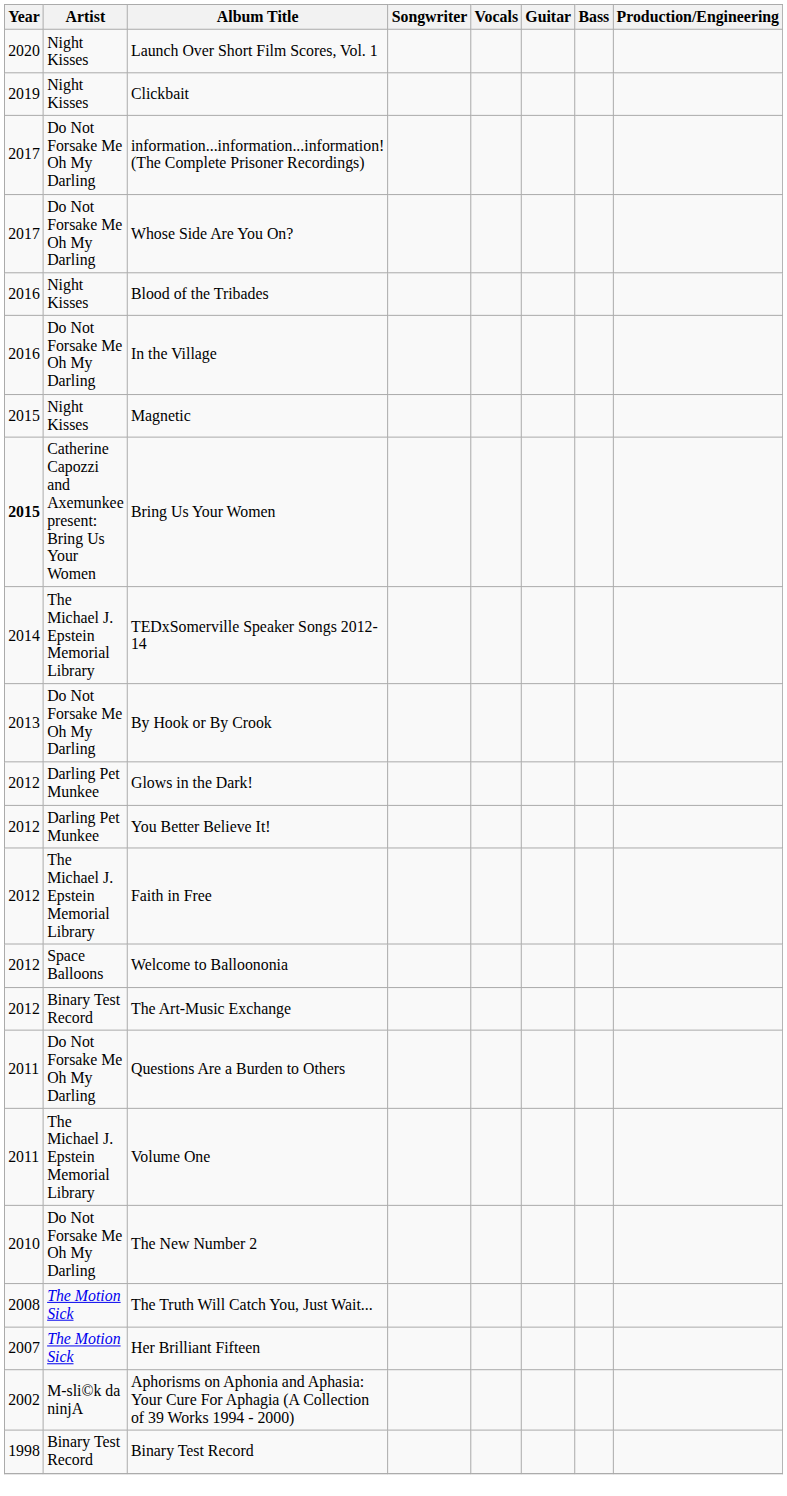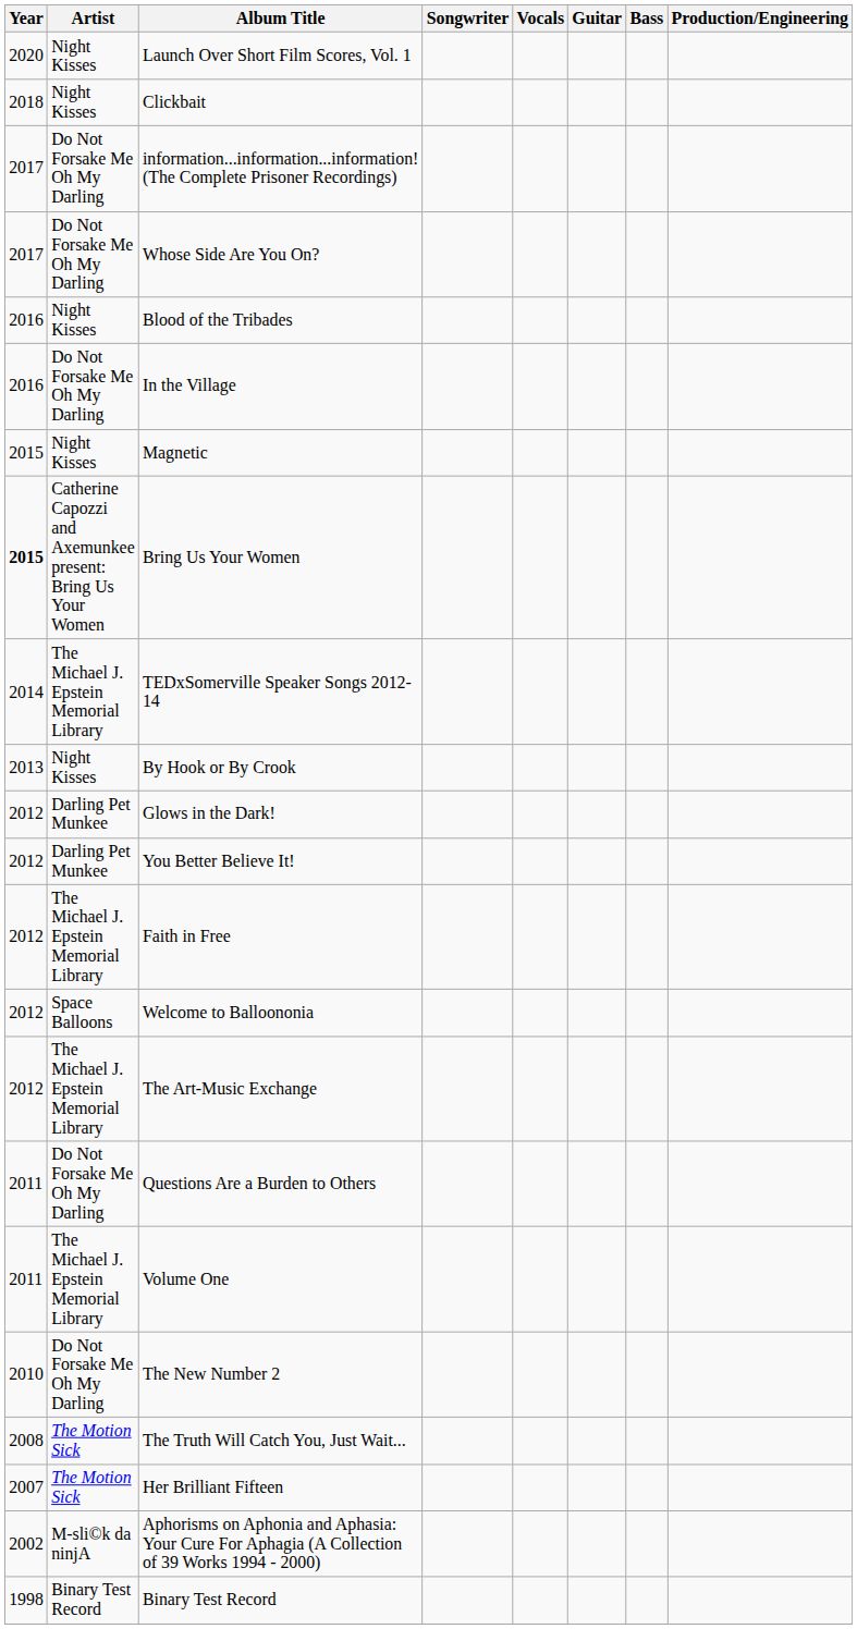 <table class="wikitable">
 <tr>
 <th>Year</th>
 <th>Artist</th>
 <th>Album Title</th>
 <th>Songwriter</th>
 <th>Vocals</th>
 <th>Guitar</th>
 <th>Bass</th>
 <th>Production/Engineering</th>
 </tr>
 <tr>
 <td>2020</td>
 <td>Night Kisses</td>
 <td>Launch Over Short Film Scores, Vol. 1</td>
 <td></td>
 <td></td>
 <td></td>
 <td></td>
 <td></td>
 </tr>
 <tr>
-<td>2019</td>
+<td>2018</td>
 <td>Night Kisses</td>
 <td>Clickbait</td>
 <td></td>
 <td></td>
 <td></td>
 <td></td>
 <td></td>
 </tr>
 <tr>
 <td>2017</td>
 <td>Do Not Forsake Me Oh My Darling</td>
 <td>information...information...information! (The Complete Prisoner Recordings)</td>
 <td></td>
 <td></td>
 <td></td>
 <td></td>
 <td></td>
 </tr>
 <tr>
 <td>2017</td>
 <td>Do Not Forsake Me Oh My Darling</td>
 <td>Whose Side Are You On?</td>
 <td></td>
 <td></td>
 <td></td>
 <td></td>
 <td></td>
 </tr>
 <tr>
 <td>2016</td>
 <td>Night Kisses</td>
 <td>Blood of the Tribades</td>
 <td></td>
 <td></td>
 <td></td>
 <td></td>
 <td></td>
 </tr>
 <tr>
 <td>2016</td>
 <td>Do Not Forsake Me Oh My Darling</td>
 <td>In the Village</td>
 <td></td>
 <td></td>
 <td></td>
 <td></td>
 <td></td>
 </tr>
 <tr>
 <td>2015</td>
 <td>Night Kisses</td>
 <td>Magnetic</td>
 <td></td>
 <td></td>
 <td></td>
 <td></td>
 <td></td>
 </tr>
 <tr>
 <td><strong>2015</strong></td>
 <td>Catherine Capozzi and Axemunkee present: Bring Us Your Women</td>
 <td>Bring Us Your Women</td>
 <td></td>
 <td></td>
 <td></td>
 <td></td>
 <td></td>
 </tr>
 <tr>
 <td>2014</td>
 <td>The Michael J. Epstein Memorial Library</td>
 <td>TEDxSomerville Speaker Songs 2012-14</td>
 <td></td>
 <td></td>
 <td></td>
 <td></td>
 <td></td>
 </tr>
 <tr>
 <td>2013</td>
-<td>Do Not Forsake Me Oh My Darling</td>
+<td>Night Kisses</td>
 <td>By Hook or By Crook</td>
 <td></td>
 <td></td>
 <td></td>
 <td></td>
 <td></td>
 </tr>
 <tr>
 <td>2012</td>
 <td>Darling Pet Munkee</td>
 <td>Glows in the Dark!</td>
 <td></td>
 <td></td>
 <td></td>
 <td></td>
 <td></td>
 </tr>
 <tr>
 <td>2012</td>
 <td>Darling Pet Munkee</td>
 <td>You Better Believe It!</td>
 <td></td>
 <td></td>
 <td></td>
 <td></td>
 <td></td>
 </tr>
 <tr>
 <td>2012</td>
 <td>The Michael J. Epstein Memorial Library</td>
 <td>Faith in Free</td>
 <td></td>
 <td></td>
 <td></td>
 <td></td>
 <td></td>
 </tr>
 <tr>
 <td>2012</td>
 <td>Space Balloons</td>
 <td>Welcome to Balloononia</td>
 <td></td>
 <td></td>
 <td></td>
 <td></td>
 <td></td>
 </tr>
 <tr>
 <td>2012</td>
-<td>Binary Test Record</td>
+<td>The Michael J. Epstein Memorial Library</td>
 <td>The Art-Music Exchange</td>
 <td></td>
 <td></td>
 <td></td>
 <td></td>
 <td></td>
 </tr>
 <tr>
 <td>2011</td>
 <td>Do Not Forsake Me Oh My Darling</td>
 <td>Questions Are a Burden to Others</td>
 <td></td>
 <td></td>
 <td></td>
 <td></td>
 <td></td>
 </tr>
 <tr>
 <td>2011</td>
 <td>The Michael J. Epstein Memorial Library</td>
 <td>Volume One</td>
 <td></td>
 <td></td>
 <td></td>
 <td></td>
 <td></td>
 </tr>
 <tr>
 <td>2010</td>
 <td>Do Not Forsake Me Oh My Darling</td>
 <td>The New Number 2</td>
 <td></td>
 <td></td>
 <td></td>
 <td></td>
 <td></td>
 </tr>
 <tr>
 <td>2008</td>
 <td><em><a href='#'>The Motion Sick</a></em></td>
 <td>The Truth Will Catch You, Just Wait...</td>
 <td></td>
 <td></td>
 <td></td>
 <td></td>
 <td></td>
 </tr>
 <tr>
 <td>2007</td>
 <td><em><a href='#'>The Motion Sick</a></em></td>
 <td>Her Brilliant Fifteen</td>
 <td></td>
 <td></td>
 <td></td>
 <td></td>
 <td></td>
 </tr>
 <tr>
 <td>2002</td>
 <td>M-sli©k da ninjA</td>
 <td>Aphorisms on Aphonia and Aphasia: Your Cure For Aphagia (A Collection of 39 Works 1994 - 2000)</td>
 <td></td>
 <td></td>
 <td></td>
 <td></td>
 <td></td>
 </tr>
 <tr>
 <td>1998</td>
 <td>Binary Test Record</td>
 <td>Binary Test Record</td>
 <td></td>
 <td></td>
 <td></td>
 <td></td>
 <td></td>
 </tr>
 <tr>
 </tr>
 </table>
